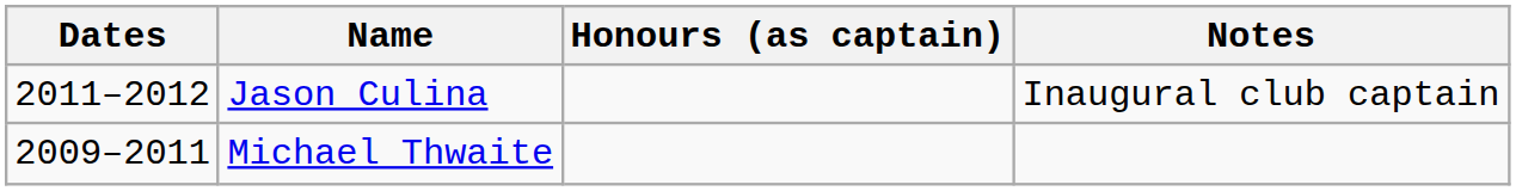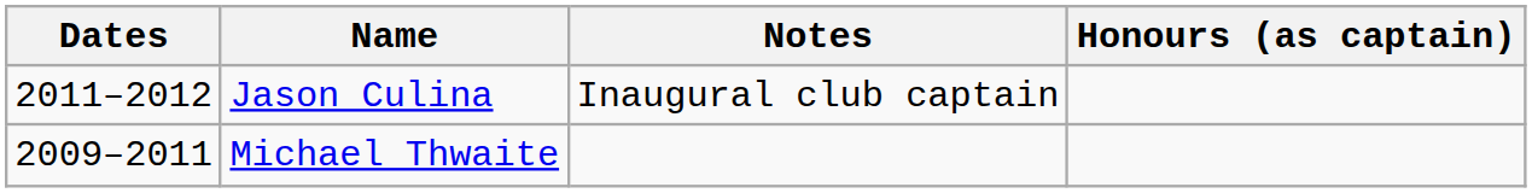 <table class="wikitable">
 <tr>
 <th>Dates</th>
 <th>Name</th>
+<th>Notes</th>
 <th>Honours (as captain)</th>
-<th>Notes</th>
 </tr>
 <tr>
 <td>2011–2012</td>
 <td> <a href='#'>Jason Culina</a></td>
+<td>Inaugural club captain</td>
 <td></td>
-<td>Inaugural club captain</td>
 </tr>
 <tr>
 <td>2009–2011</td>
 <td> <a href='#'>Michael Thwaite</a></td>
 <td></td>
 <td></td>
 </tr>
 </table>
